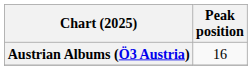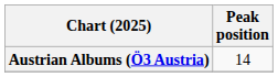 <table class="wikitable sortable plainrowheaders" style="text-align:center">
 <tr>
 <th scope="col">Chart (2025)</th>
 <th scope="col">Peak<br>position</th>
 </tr>
 <tr>
 <th scope="row">Austrian Albums (<a href='#'>Ö3 Austria</a>)</th>
-<td>16</td>
+<td>14</td>
 </tr>
 <tr>
 </tr>
 <tr>
 </tr>
 <tr>
 </tr>
 <tr>
 </tr>
 <tr>
 </tr>
 <tr>
 </tr>
 <tr>
 </tr>
 <tr>
 </tr>
 </table>
